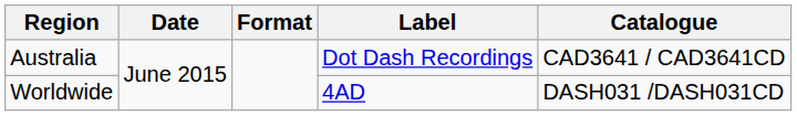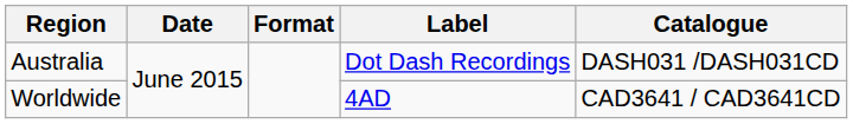 <table class="wikitable plainrowheaders">
 <tr>
 <th scope="col">Region</th>
 <th scope="col">Date</th>
 <th scope="col">Format</th>
 <th scope="col">Label</th>
 <th scope="col">Catalogue</th>
 </tr>
 <tr>
 <td>Australia</td>
 <td rowspan="2">June 2015</td>
 <td rowspan="2"></td>
 <td><a href='#'>Dot Dash Recordings</a></td>
-<td>CAD3641 / CAD3641CD</td>
+<td>DASH031 /DASH031CD</td>
 </tr>
 <tr>
 <td>Worldwide</td>
 <td><a href='#'>4AD</a></td>
-<td>DASH031 /DASH031CD</td>
+<td>CAD3641 / CAD3641CD</td>
 </tr>
 </table>
